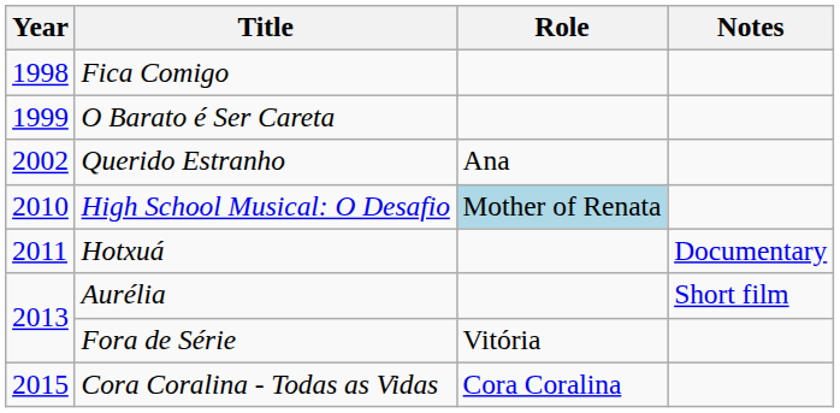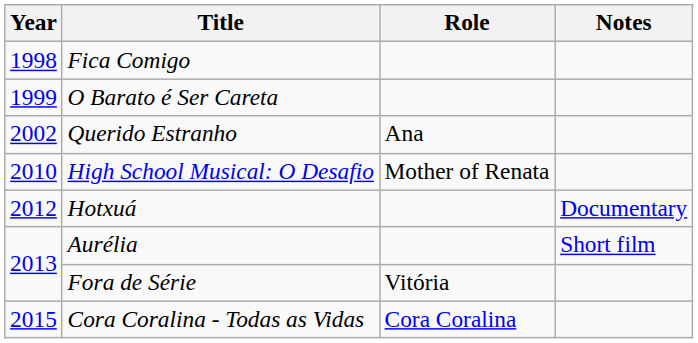 <table class="wikitable">
 <tr>
 <th>Year</th>
 <th>Title</th>
 <th>Role</th>
 <th>Notes</th>
 </tr>
 <tr>
 <td><a href='#'>1998</a></td>
 <td><em>Fica Comigo</em></td>
 <td></td>
 <td></td>
 </tr>
 <tr>
 <td><a href='#'>1999</a></td>
 <td><em>O Barato é Ser Careta</em></td>
 <td></td>
 <td></td>
 </tr>
 <tr>
 <td><a href='#'>2002</a></td>
 <td><em>Querido Estranho</em></td>
 <td>Ana</td>
 <td></td>
 </tr>
 <tr>
 <td><a href='#'>2010</a></td>
 <td><em><a href='#'>High School Musical: O Desafio</a></em></td>
-<td style="background: lightblue;">Mother of Renata</td>
+<td>Mother of Renata</td>
 <td></td>
 </tr>
 <tr>
-<td><a href='#'>2011</a></td>
+<td><a href='#'>2012</a></td>
 <td><em>Hotxuá</em></td>
 <td></td>
 <td><a href='#'>Documentary</a></td>
 </tr>
 <tr>
 <td rowspan="2"><a href='#'>2013</a></td>
 <td><em>Aurélia</em></td>
 <td></td>
 <td><a href='#'>Short film</a></td>
 </tr>
 <tr>
 <td><em>Fora de Série</em></td>
 <td>Vitória</td>
 <td></td>
 </tr>
 <tr>
 <td><a href='#'>2015</a></td>
 <td><em>Cora Coralina - Todas as Vidas</em></td>
 <td><a href='#'>Cora Coralina</a></td>
 <td></td>
 </tr>
 </table>
